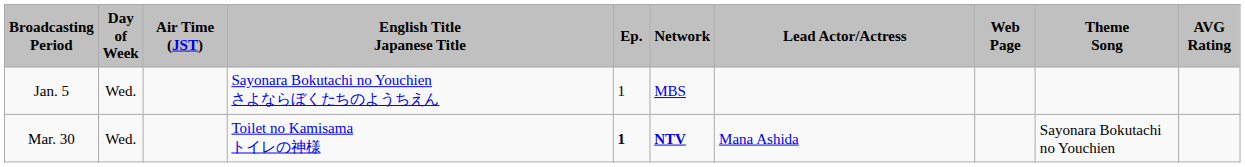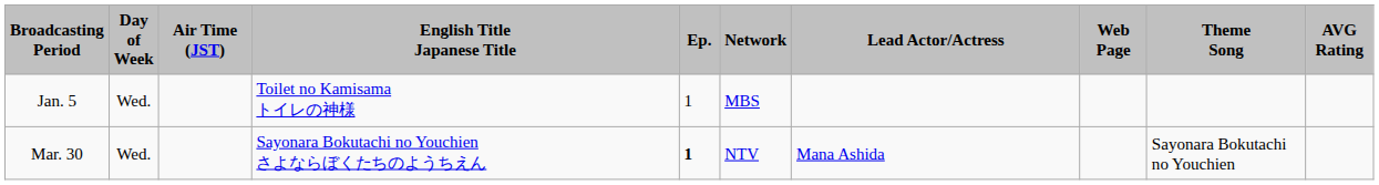 <table border="1"  cellpadding="4" cellspacing="0" style="margin: 1em 1em 1em 0; background: #F9F9F9; border: 1px #AAA solid; border-collapse: collapse; font-size: 95%;">
 <tr>
 <th align=center width=7% bgcolor="silver">Broadcasting<br>Period</th>
 <th align=center width=2% bgcolor="silver">Day<br>of<br>Week</th>
 <th align=center width=7% bgcolor="silver">Air Time<br>(<a href='#'>JST</a>)</th>
 <th align=center width=33% bgcolor="silver">English Title<br>Japanese Title</th>
 <th align=center width=3% bgcolor="silver">Ep.</th>
 <th align=center width=4% bgcolor="silver">Network</th>
 <th align=center width=22% bgcolor="silver">Lead Actor/Actress</th>
 <th align=center width=5% bgcolor="silver">Web<br>Page</th>
 <th align=center width=12% bgcolor="silver">Theme<br>Song</th>
 <th align=center width=5% bgcolor="silver">AVG<br>Rating</th>
 </tr>
 <tr>
 <td align=center>Jan. 5 <br></td>
 <td align=center>Wed.</td>
 <td align=center><br>  <br></td>
-<td><a href='#'>Sayonara Bokutachi no Youchien</a> <br><a href='#'>さよならぼくたちのようちえん</a></td>
+<td><a href='#'>Toilet no Kamisama</a><br><a href='#'>トイレの神様</a></td>
 <td>1</td>
 <td><a href='#'>MBS</a></td>
 <td></td>
 <td></td>
 <td></td>
 <td></td>
 </tr>
 <tr>
 <td align=center>Mar. 30 <br></td>
 <td align=center>Wed.</td>
 <td align=center><br>  <br></td>
-<td><a href='#'>Toilet no Kamisama</a><br><a href='#'>トイレの神様</a></td>
+<td><a href='#'>Sayonara Bokutachi no Youchien</a> <br><a href='#'>さよならぼくたちのようちえん</a></td>
 <td><strong>1</strong></td>
-<td><strong><a href='#'>NTV</a></strong></td>
+<td><a href='#'>NTV</a></td>
 <td><a href='#'>Mana Ashida</a></td>
 <td></td>
 <td>Sayonara Bokutachi no Youchien</td>
 <td></td>
 </tr>
 </table>
